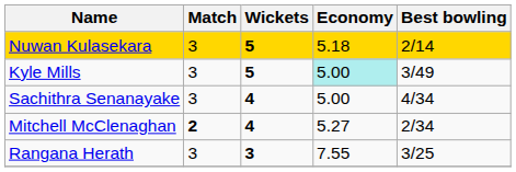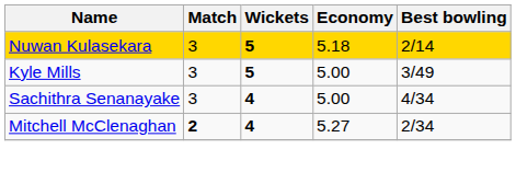 <table class="wikitable">
 <tr>
 <th>Name</th>
 <th>Match</th>
 <th>Wickets</th>
 <th>Economy</th>
 <th>Best bowling</th>
 </tr>
 <tr style="background:gold">
 <td> <a href='#'>Nuwan Kulasekara</a></td>
 <td>3</td>
 <td><strong>5</strong></td>
 <td>5.18</td>
 <td>2/14</td>
 </tr>
 <tr>
 <td> <a href='#'>Kyle Mills</a></td>
 <td>3</td>
 <td><strong>5</strong></td>
-<td style="background: paleturquoise;">5.00</td>
+<td>5.00</td>
 <td>3/49</td>
 </tr>
 <tr>
 <td> <a href='#'>Sachithra Senanayake</a></td>
 <td>3</td>
 <td><strong>4</strong></td>
 <td>5.00</td>
 <td>4/34</td>
 </tr>
 <tr>
 <td> <a href='#'>Mitchell McClenaghan</a></td>
 <td><strong>2</strong></td>
 <td><strong>4</strong></td>
 <td>5.27</td>
 <td>2/34</td>
 </tr>
 <tr>
-<td> <a href='#'>Rangana Herath</a></td>
-<td>3</td>
-<td><strong>3</strong></td>
-<td>7.55</td>
-<td>3/25</td>
-</tr>
-<tr>
 </tr>
 </table>
